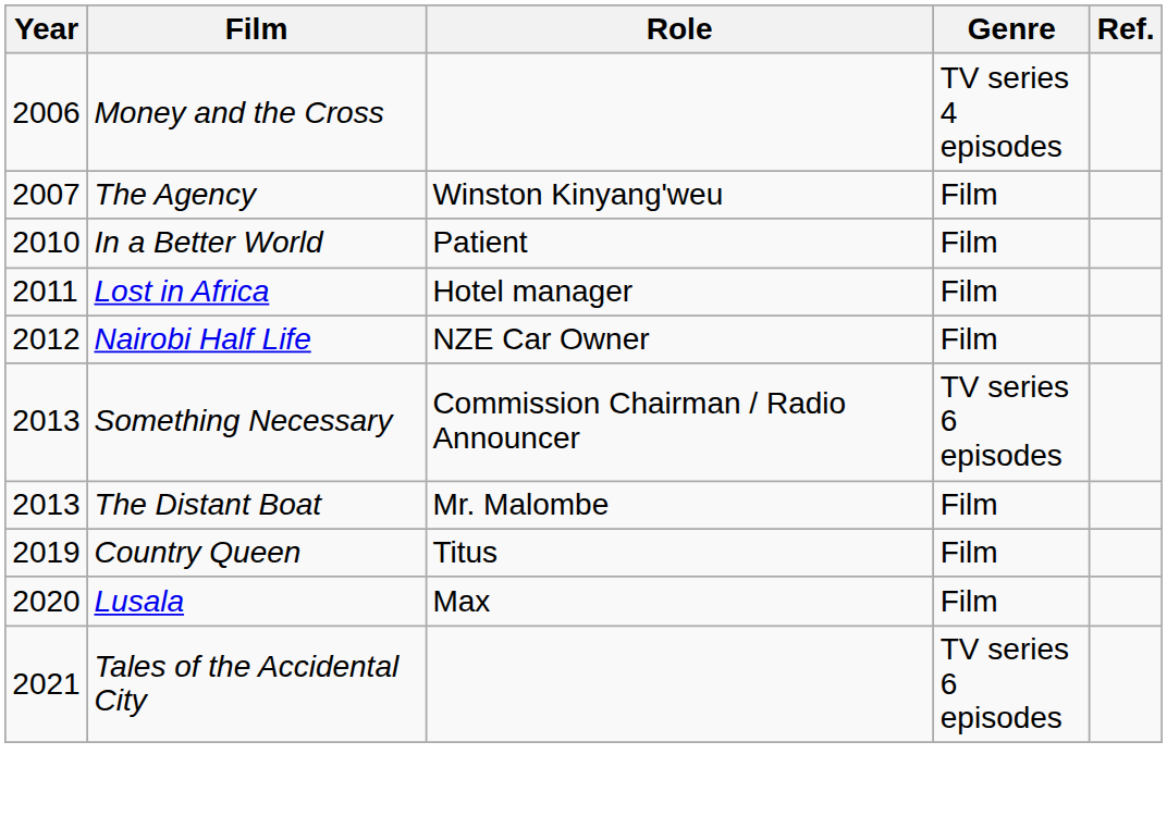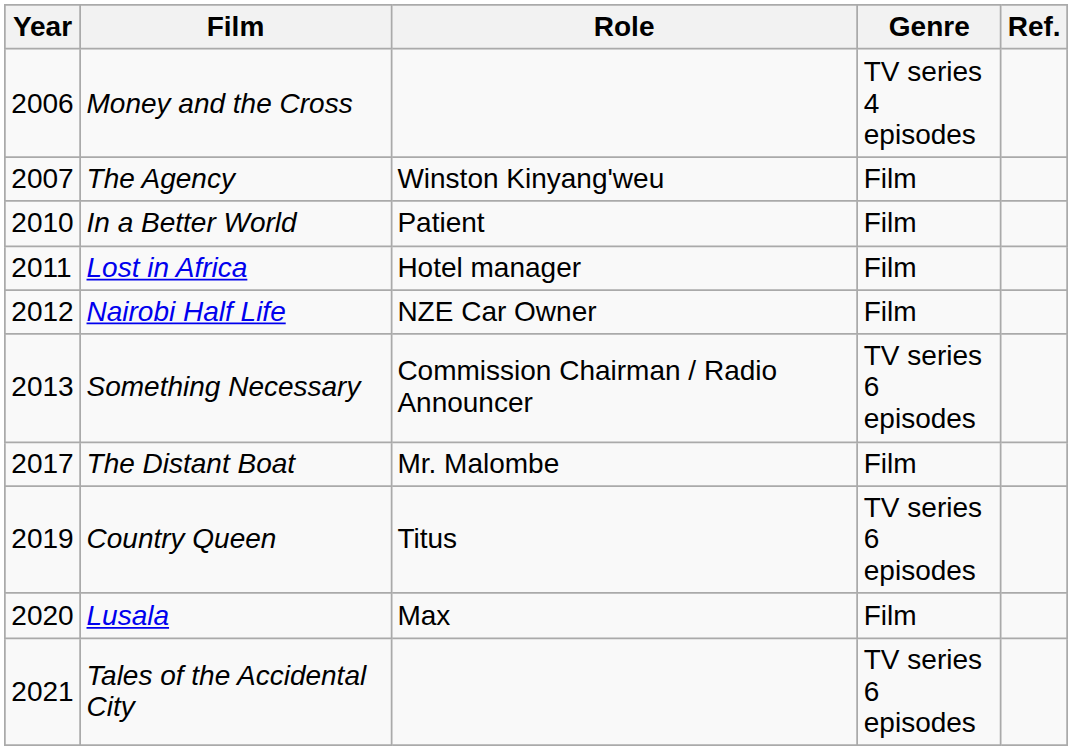 <table class="wikitable">
 <tr>
 <th>Year</th>
 <th>Film</th>
 <th>Role</th>
 <th>Genre</th>
 <th>Ref.</th>
 </tr>
 <tr>
 <td>2006</td>
 <td><em>Money and the Cross</em></td>
 <td></td>
 <td>TV series<br>4 episodes</td>
 <td></td>
 </tr>
 <tr>
 <td>2007</td>
 <td><em>The Agency</em></td>
 <td>Winston Kinyang'weu</td>
 <td>Film</td>
 <td></td>
 </tr>
 <tr>
 <td>2010</td>
 <td><em>In a Better World</em></td>
 <td>Patient</td>
 <td>Film</td>
 <td></td>
 </tr>
 <tr>
 <td>2011</td>
 <td><em><a href='#'>Lost in Africa</a></em></td>
 <td>Hotel manager</td>
 <td>Film</td>
 <td></td>
 </tr>
 <tr>
 <td>2012</td>
 <td><em><a href='#'>Nairobi Half Life</a></em></td>
 <td>NZE Car Owner</td>
 <td>Film</td>
 <td></td>
 </tr>
 <tr>
 <td>2013</td>
 <td><em>Something Necessary</em></td>
 <td>Commission Chairman / Radio Announcer</td>
 <td>TV series<br>6 episodes</td>
 <td></td>
 </tr>
 <tr>
-<td>2013</td>
+<td>2017</td>
 <td><em>The Distant Boat</em></td>
 <td>Mr. Malombe</td>
 <td>Film</td>
 <td></td>
 </tr>
 <tr>
 <td>2019</td>
 <td><em>Country Queen</em></td>
 <td>Titus</td>
-<td>Film</td>
+<td>TV series<br>6 episodes</td>
 <td></td>
 </tr>
 <tr>
 <td>2020</td>
 <td><em><a href='#'>Lusala</a></em></td>
 <td>Max</td>
 <td>Film</td>
 <td></td>
 </tr>
 <tr>
 <td>2021</td>
 <td><em>Tales of the Accidental City</em></td>
 <td></td>
 <td>TV series<br>6 episodes</td>
 <td></td>
 </tr>
 </table>
